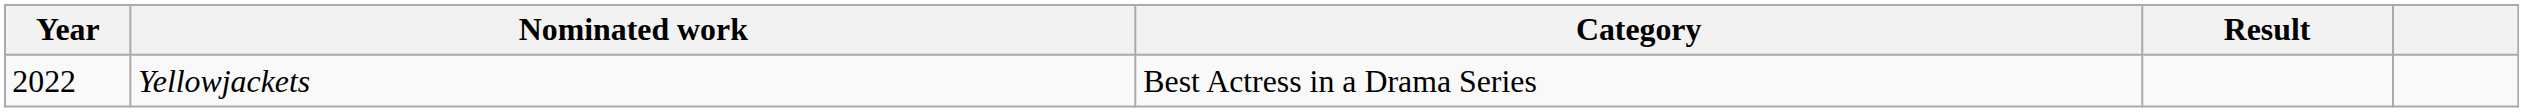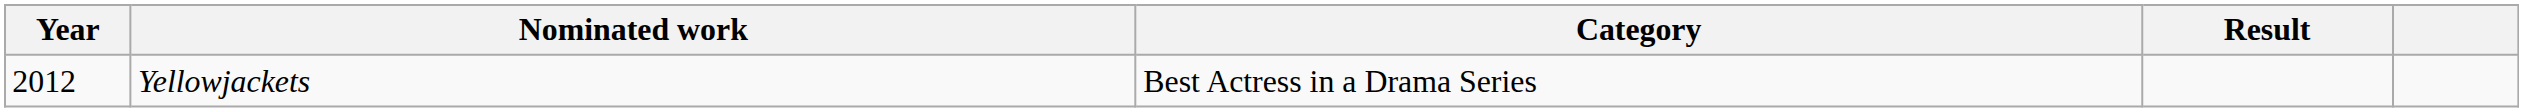 <table class="wikitable" style="width:100%;">
 <tr>
 <th style="width:5%;">Year</th>
 <th style="width:40%;">Nominated work</th>
 <th style="width:40%;">Category</th>
 <th style="width:10%;">Result</th>
 <th style="width:5%;"></th>
 </tr>
 <tr>
-<td>2022</td>
+<td>2012</td>
 <td><em>Yellowjackets</em></td>
 <td>Best Actress in a Drama Series</td>
 <td></td>
 <td style="text-align:center;"></td>
 </tr>
 </table>
